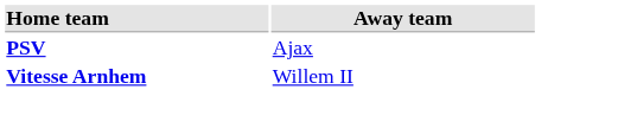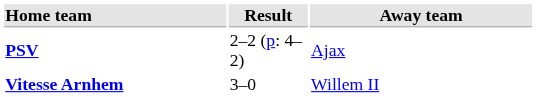 <table>
 <tr bgcolor="#E4E4E4">
 <th style="border-bottom:1px solid #AAAAAA" width="200" align="left">Home team</th>
+<th style="border-bottom:1px solid #AAAAAA" width="70" align="center">Result</th>
 <th style="border-bottom:1px solid #AAAAAA" width="200">Away team</th>
 </tr>
 <tr>
 <td><strong><a href='#'>PSV</a></strong></td>
+<td>2–2 (<a href='#'>p</a>: 4–2)</td>
 <td><a href='#'>Ajax</a></td>
 </tr>
 <tr>
 <td><strong><a href='#'>Vitesse Arnhem</a></strong></td>
+<td>3–0</td>
 <td><a href='#'>Willem II</a></td>
 </tr>
 </table>
